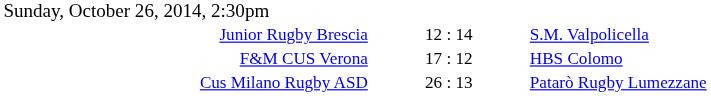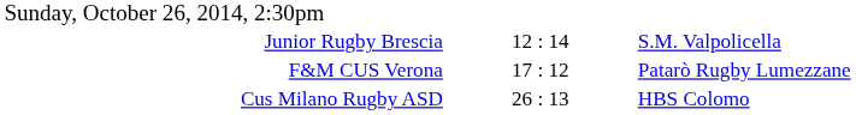 <table style="width:70%;" cellspacing="1">
 <tr>
 <th width=35%></th>
 <th width=15%></th>
 <th></th>
 </tr>
 <tr>
 <td>Sunday, October 26, 2014, 2:30pm</td>
 </tr>
 <tr style=font-size:90%>
 <td align=right><a href='#'>Junior Rugby Brescia</a></td>
 <td align=center>12 : 14</td>
 <td><a href='#'>S.M. Valpolicella</a></td>
 </tr>
 <tr style=font-size:90%>
 <td align=right><a href='#'>F&M CUS Verona</a></td>
 <td align=center>17 : 12</td>
-<td><a href='#'>HBS Colomo</a></td>
+<td><a href='#'>Patarò Rugby Lumezzane</a></td>
 </tr>
 <tr style=font-size:90%>
 <td align=right><a href='#'>Cus Milano Rugby ASD</a></td>
 <td align=center>26 : 13</td>
-<td><a href='#'>Patarò Rugby Lumezzane</a></td>
+<td><a href='#'>HBS Colomo</a></td>
 </tr>
 </table>
